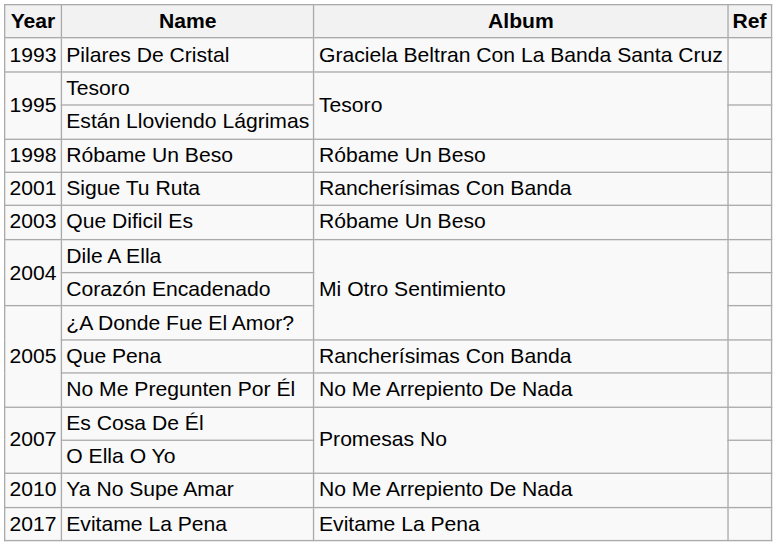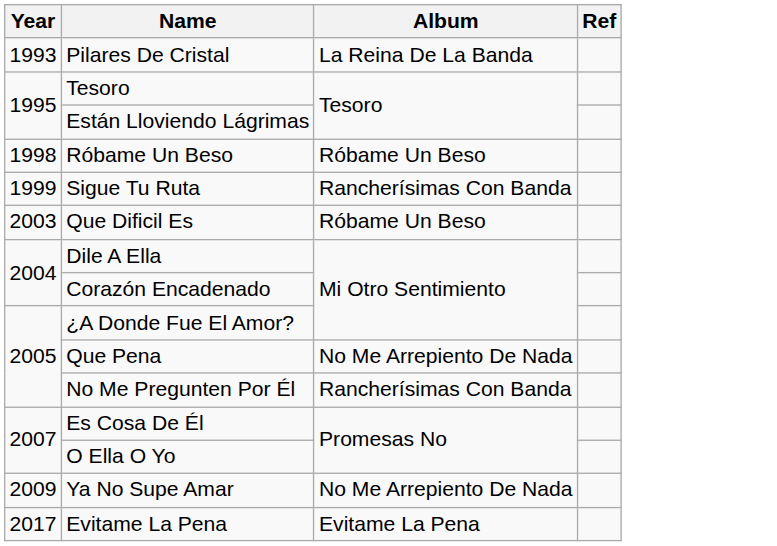 <table class="wikitable">
 <tr>
 <th>Year</th>
 <th>Name</th>
 <th>Album</th>
 <th>Ref</th>
 </tr>
 <tr>
 <td>1993</td>
 <td>Pilares De Cristal</td>
-<td>Graciela Beltran Con La Banda Santa Cruz</td>
+<td>La Reina De La Banda</td>
 <td></td>
 </tr>
 <tr>
 <td rowspan="2">1995</td>
 <td>Tesoro</td>
 <td rowspan="2">Tesoro</td>
 <td></td>
 </tr>
 <tr>
 <td>Están Lloviendo Lágrimas</td>
 <td></td>
 </tr>
 <tr>
 <td>1998</td>
 <td>Róbame Un Beso</td>
 <td>Róbame Un Beso</td>
 <td></td>
 </tr>
 <tr>
-<td>2001</td>
+<td>1999</td>
 <td>Sigue Tu Ruta</td>
 <td>Rancherísimas Con Banda</td>
 <td></td>
 </tr>
 <tr>
 <td>2003</td>
 <td>Que Dificil Es</td>
 <td>Róbame Un Beso</td>
 <td></td>
 </tr>
 <tr>
 <td rowspan="2">2004</td>
 <td>Dile A Ella</td>
 <td rowspan="3">Mi Otro Sentimiento</td>
 <td></td>
 </tr>
 <tr>
 <td>Corazón Encadenado</td>
 <td></td>
 </tr>
 <tr>
 <td rowspan="3">2005</td>
 <td>¿A Donde Fue El Amor?</td>
 <td></td>
 </tr>
 <tr>
 <td>Que Pena</td>
-<td>Rancherísimas Con Banda</td>
+<td>No Me Arrepiento De Nada</td>
 <td></td>
 </tr>
 <tr>
 <td>No Me Pregunten Por Él</td>
-<td>No Me Arrepiento De Nada</td>
+<td>Rancherísimas Con Banda</td>
 <td></td>
 </tr>
 <tr>
 <td rowspan="2">2007</td>
 <td>Es Cosa De Él</td>
 <td rowspan="2">Promesas No</td>
 <td></td>
 </tr>
 <tr>
 <td>O Ella O Yo</td>
 <td></td>
 </tr>
 <tr>
-<td>2010</td>
+<td>2009</td>
 <td>Ya No Supe Amar</td>
 <td>No Me Arrepiento De Nada</td>
 <td></td>
 </tr>
 <tr>
 <td>2017</td>
 <td>Evitame La Pena</td>
 <td>Evitame La Pena</td>
 <td></td>
 </tr>
 </table>
